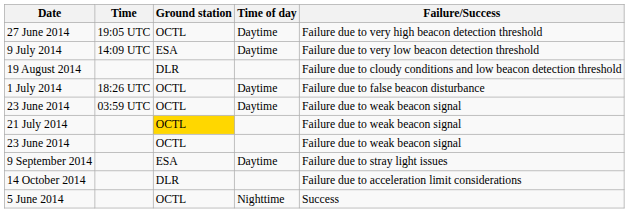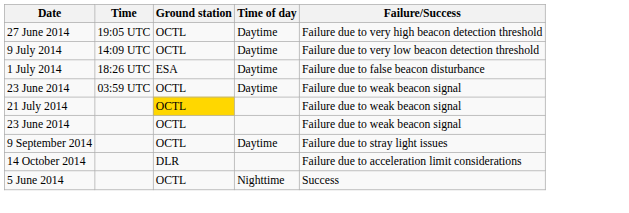 <table class="wikitable">
 <tr>
 <th>Date</th>
 <th>Time</th>
 <th>Ground station</th>
 <th>Time of day</th>
 <th>Failure/Success</th>
 </tr>
 <tr>
 <td>27 June 2014</td>
 <td>19:05 UTC</td>
 <td>OCTL</td>
 <td>Daytime</td>
 <td>Failure due to very high beacon detection threshold</td>
 </tr>
 <tr>
 <td>9 July 2014</td>
 <td>14:09 UTC</td>
-<td>ESA</td>
+<td>OCTL</td>
 <td>Daytime</td>
 <td>Failure due to very low beacon detection threshold</td>
 </tr>
 <tr>
-<td>19 August 2014</td>
-<td></td>
-<td>DLR</td>
-<td></td>
-<td>Failure due to cloudy conditions and low beacon detection threshold</td>
-</tr>
-<tr>
 <td>1 July 2014</td>
 <td>18:26 UTC</td>
-<td>OCTL</td>
+<td>ESA</td>
 <td>Daytime</td>
 <td>Failure due to false beacon disturbance</td>
 </tr>
 <tr>
 <td>23 June 2014</td>
 <td>03:59 UTC</td>
 <td>OCTL</td>
 <td>Daytime</td>
 <td>Failure due to weak beacon signal</td>
 </tr>
 <tr>
 <td>21 July 2014</td>
 <td></td>
 <td style="background: gold;">OCTL</td>
 <td></td>
 <td>Failure due to weak beacon signal</td>
 </tr>
 <tr>
 <td>23 June 2014</td>
 <td></td>
 <td>OCTL</td>
 <td></td>
 <td>Failure due to weak beacon signal</td>
 </tr>
 <tr>
 <td>9 September 2014</td>
 <td></td>
-<td>ESA</td>
+<td>OCTL</td>
 <td>Daytime</td>
 <td>Failure due to stray light issues</td>
 </tr>
 <tr>
 <td>14 October 2014</td>
 <td></td>
 <td>DLR</td>
 <td></td>
 <td>Failure due to acceleration limit considerations</td>
 </tr>
 <tr>
 <td>5 June 2014</td>
 <td></td>
 <td>OCTL</td>
 <td>Nighttime</td>
 <td>Success</td>
 </tr>
 </table>
